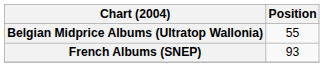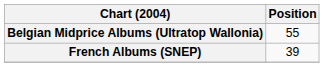 <table class="wikitable sortable plainrowheaders" style="text-align:center;">
 <tr>
 <th>Chart (2004)</th>
 <th>Position</th>
 </tr>
 <tr>
 <th scope="row">Belgian Midprice Albums (Ultratop Wallonia)</th>
 <td>55</td>
 </tr>
 <tr>
 <th scope="row">French Albums (SNEP)</th>
-<td>93</td>
+<td>39</td>
 </tr>
 <tr>
 </tr>
 </table>
